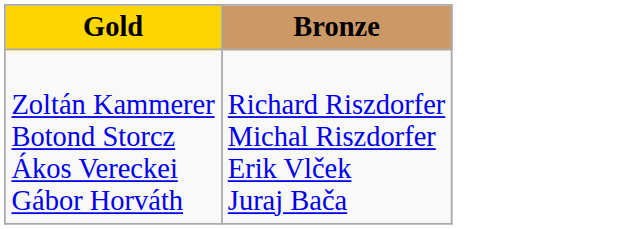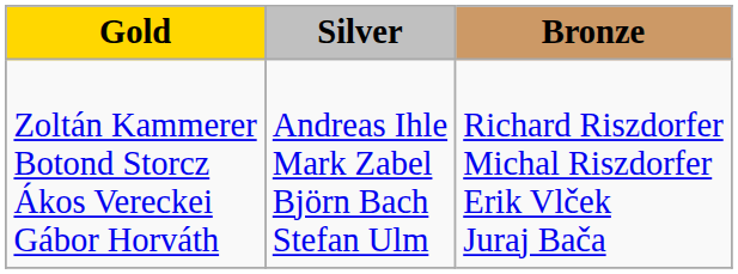 <table class="wikitable">
 <tr>
 <td align=center bgcolor=gold> <strong>Gold</strong></td>
+<td align=center bgcolor=silver> <strong>Silver</strong></td>
 <td align=center bgcolor=cc9966> <strong>Bronze</strong></td>
 </tr>
 <tr>
 <td><br><a href='#'>Zoltán Kammerer</a><br><a href='#'>Botond Storcz</a><br><a href='#'>Ákos Vereckei</a><br><a href='#'>Gábor Horváth</a></td>
+<td><br><a href='#'>Andreas Ihle</a><br><a href='#'>Mark Zabel</a><br><a href='#'>Björn Bach</a><br><a href='#'>Stefan Ulm</a></td>
 <td><br><a href='#'>Richard Riszdorfer</a><br><a href='#'>Michal Riszdorfer</a><br><a href='#'>Erik Vlček</a><br><a href='#'>Juraj Bača</a></td>
 </tr>
 </table>
